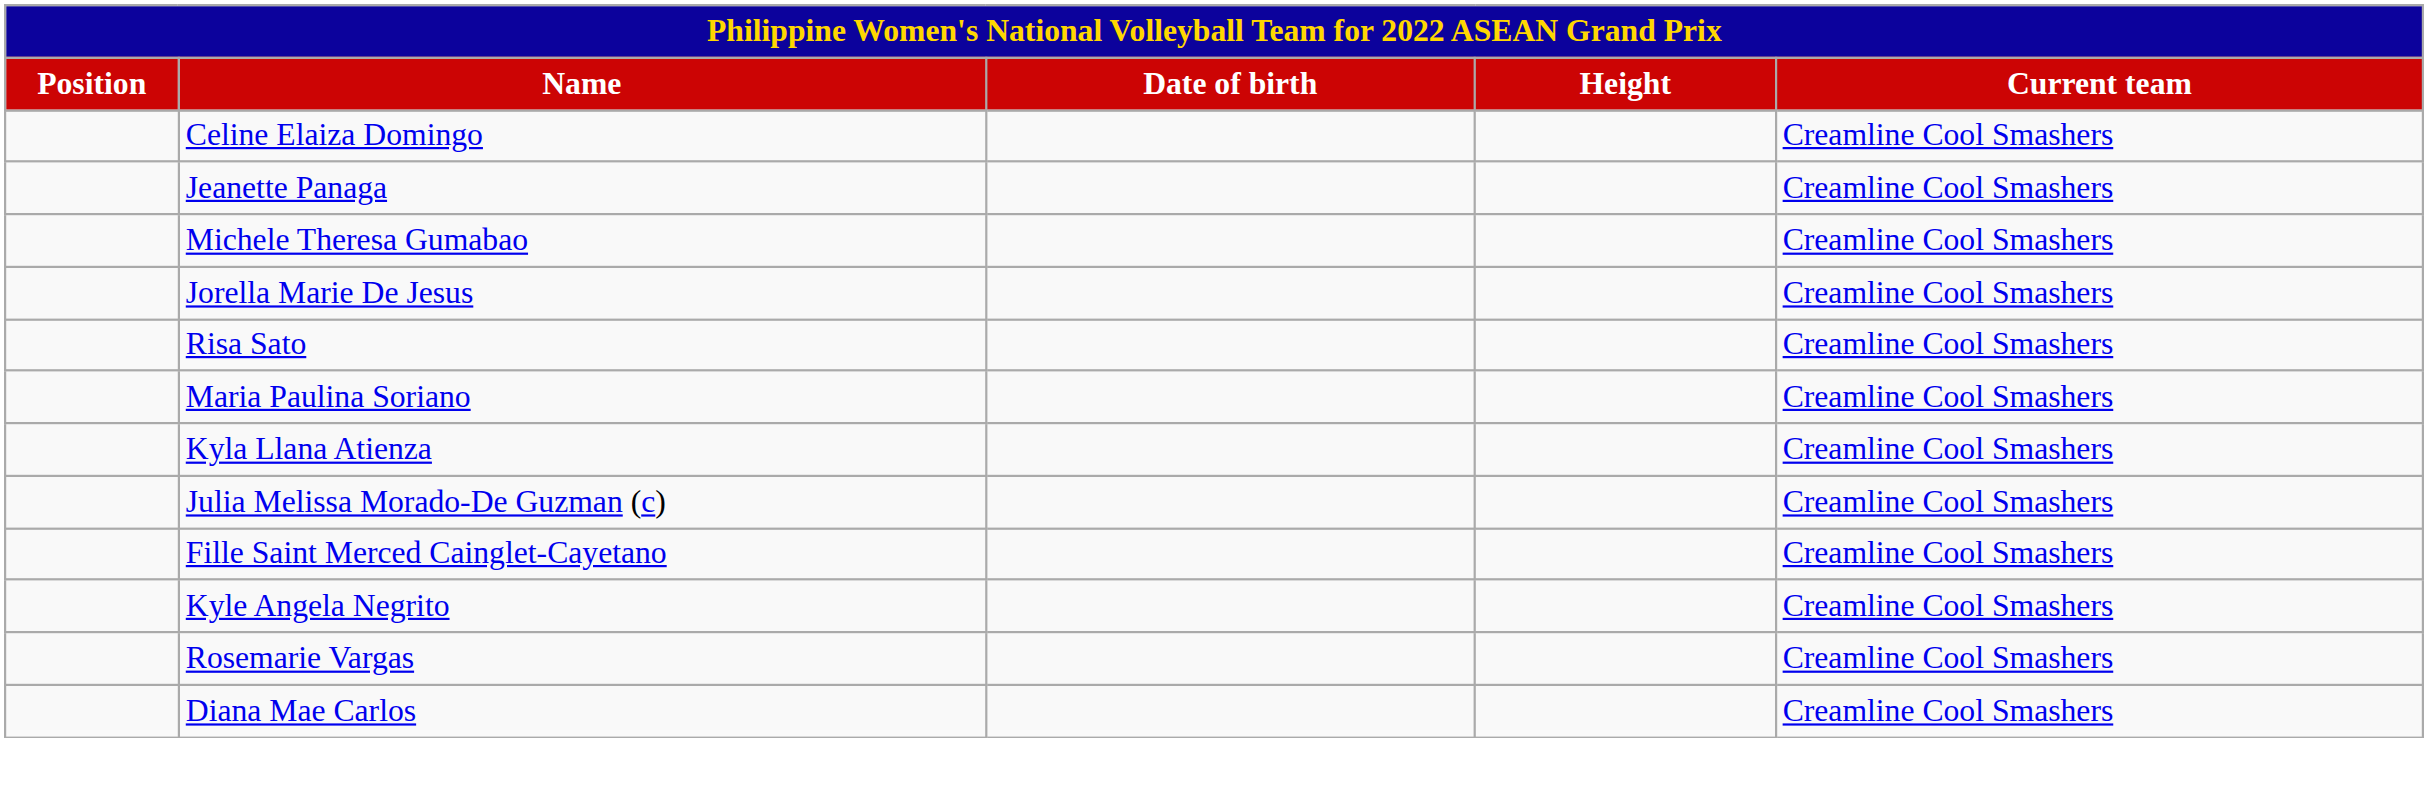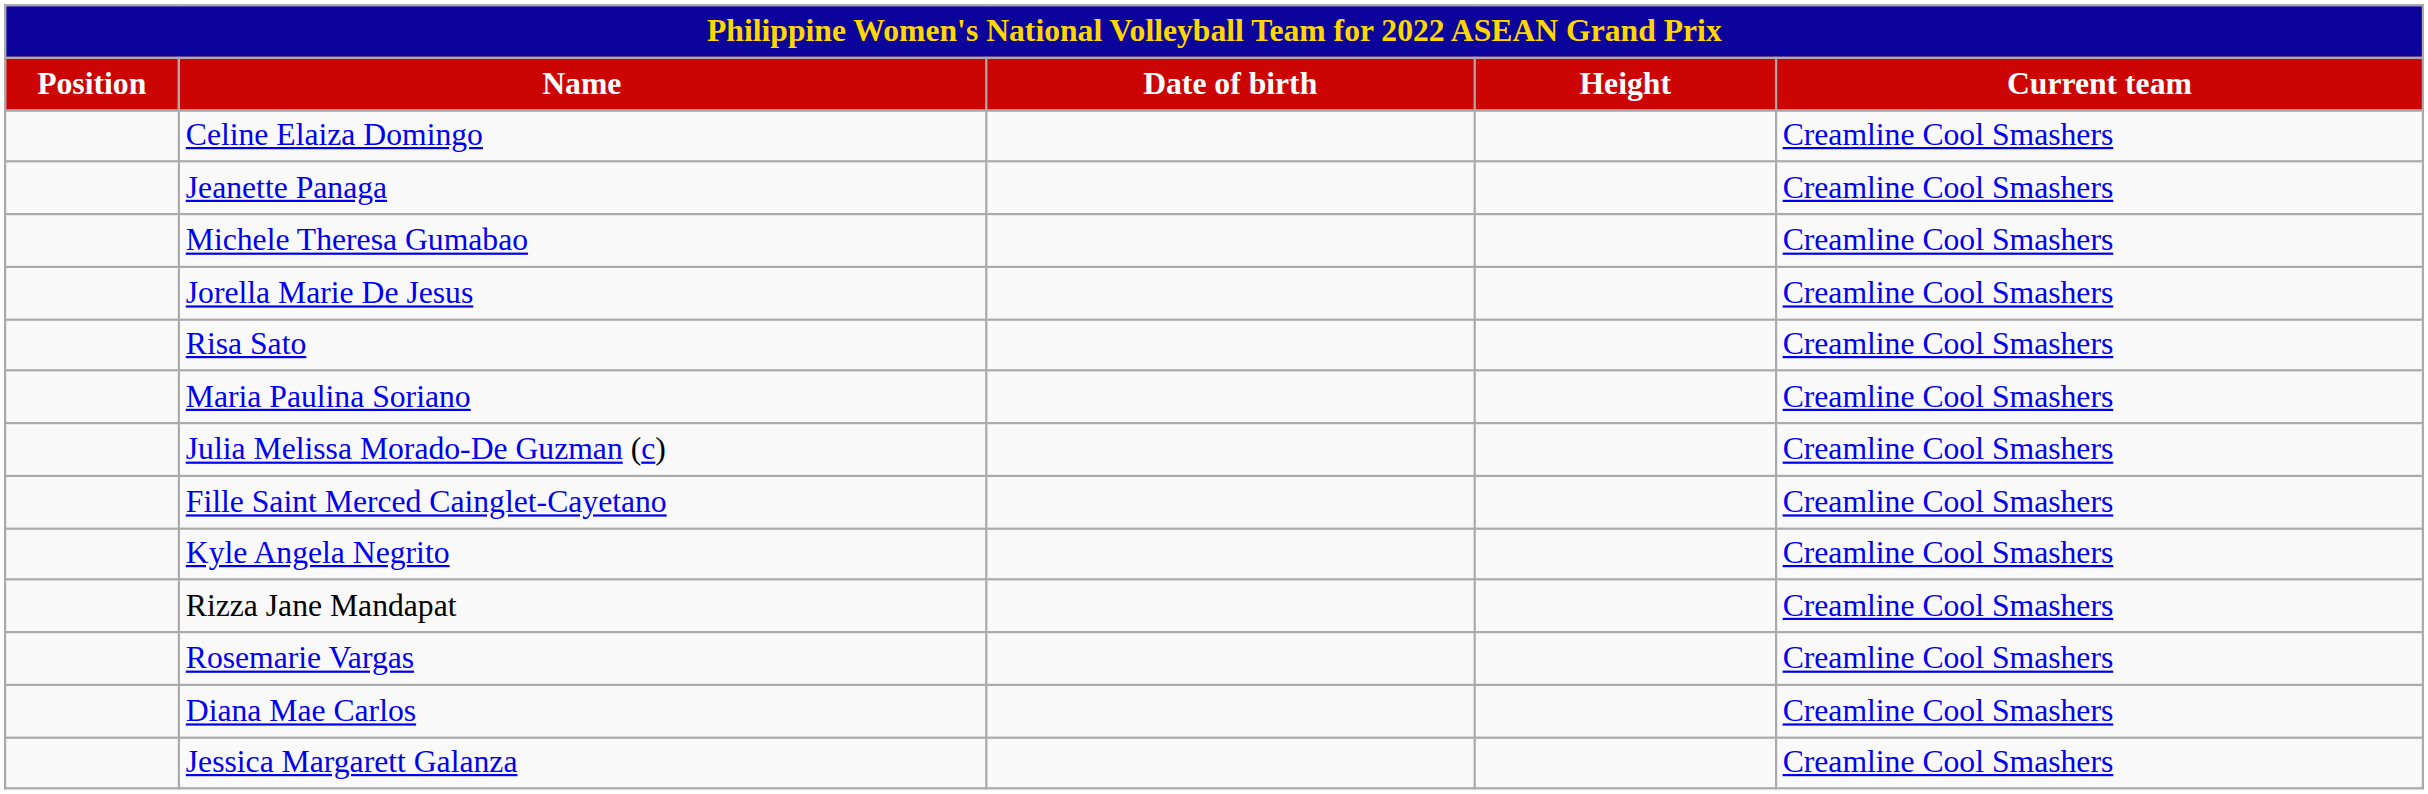 <table class="wikitable" style="font-size:90%; text-align:center;">
 <tr>
 <th colspan="5" style= "background:#0C029C; color:gold; text-align: center"><strong>Philippine Women's National Volleyball Team for 2022 ASEAN Grand Prix</strong></th>
 </tr>
 <tr>
 <th style="width:5em; background:#CC0404; color:white;">Position</th>
 <th style="width:25em; background:#CC0404; color:white;">Name</th>
 <th style="width:15em; background:#CC0404; color:white;">Date of birth</th>
 <th style="width:9em; background:#CC0404; color:white;">Height</th>
 <th style="width:20em; background:#CC0404; color:white;">Current team</th>
 </tr>
 <tr align=center>
 <td></td>
 <td align=left><a href='#'>Celine Elaiza Domingo</a></td>
 <td align=right></td>
 <td></td>
 <td align=left> <a href='#'>Creamline Cool Smashers</a></td>
 </tr>
 <tr align=center>
 <td></td>
 <td align=left><a href='#'>Jeanette Panaga</a></td>
 <td align=right></td>
 <td></td>
 <td align=left> <a href='#'>Creamline Cool Smashers</a></td>
 </tr>
 <tr align=center>
 <td></td>
 <td align=left><a href='#'>Michele Theresa Gumabao</a></td>
 <td align=right></td>
 <td></td>
 <td align=left> <a href='#'>Creamline Cool Smashers</a></td>
 </tr>
 <tr align=center>
 <td></td>
 <td align=left><a href='#'>Jorella Marie De Jesus</a></td>
 <td align=right></td>
 <td></td>
 <td align=left> <a href='#'>Creamline Cool Smashers</a></td>
 </tr>
 <tr align=center>
 <td></td>
 <td align=left><a href='#'>Risa Sato</a></td>
 <td align=right></td>
 <td></td>
 <td align=left> <a href='#'>Creamline Cool Smashers</a></td>
 </tr>
 <tr align=center>
 <td></td>
 <td align=left><a href='#'>Maria Paulina Soriano</a></td>
 <td align=right></td>
 <td></td>
 <td align=left> <a href='#'>Creamline Cool Smashers</a></td>
 </tr>
 <tr align=center>
 <td></td>
-<td align=left><a href='#'>Kyla Llana Atienza</a></td>
-<td align=right></td>
-<td></td>
-<td align=left> <a href='#'>Creamline Cool Smashers</a></td>
-</tr>
-<tr align=center>
-<td></td>
 <td align=left><a href='#'>Julia Melissa Morado-De Guzman</a> (<a href='#'>c</a>)</td>
 <td align=right></td>
 <td></td>
 <td align=left> <a href='#'>Creamline Cool Smashers</a></td>
 </tr>
 <tr align=center>
 <td></td>
 <td align=left><a href='#'>Fille Saint Merced Cainglet-Cayetano</a></td>
 <td align=right></td>
 <td></td>
 <td align=left> <a href='#'>Creamline Cool Smashers</a></td>
 </tr>
 <tr align=center>
 <td></td>
 <td align=left><a href='#'>Kyle Angela Negrito</a></td>
 <td align=right></td>
 <td></td>
 <td align=left> <a href='#'>Creamline Cool Smashers</a></td>
 </tr>
 <tr align=center>
 <td></td>
+<td align=left>Rizza Jane Mandapat</td>
+<td align=right></td>
+<td></td>
+<td align=left> <a href='#'>Creamline Cool Smashers</a></td>
+</tr>
+<tr align=center>
+<td></td>
 <td align=left><a href='#'>Rosemarie Vargas</a></td>
 <td align=right></td>
 <td></td>
 <td align=left> <a href='#'>Creamline Cool Smashers</a></td>
 </tr>
 <tr align=center>
 <td></td>
 <td align=left><a href='#'>Diana Mae Carlos</a></td>
 <td align=right></td>
 <td></td>
 <td align=left> <a href='#'>Creamline Cool Smashers</a></td>
 </tr>
+<tr align=center>
+<td></td>
+<td align=left><a href='#'>Jessica Margarett Galanza</a></td>
+<td align=right></td>
+<td></td>
+<td align=left> <a href='#'>Creamline Cool Smashers</a></td>
+</tr>
 </table>
